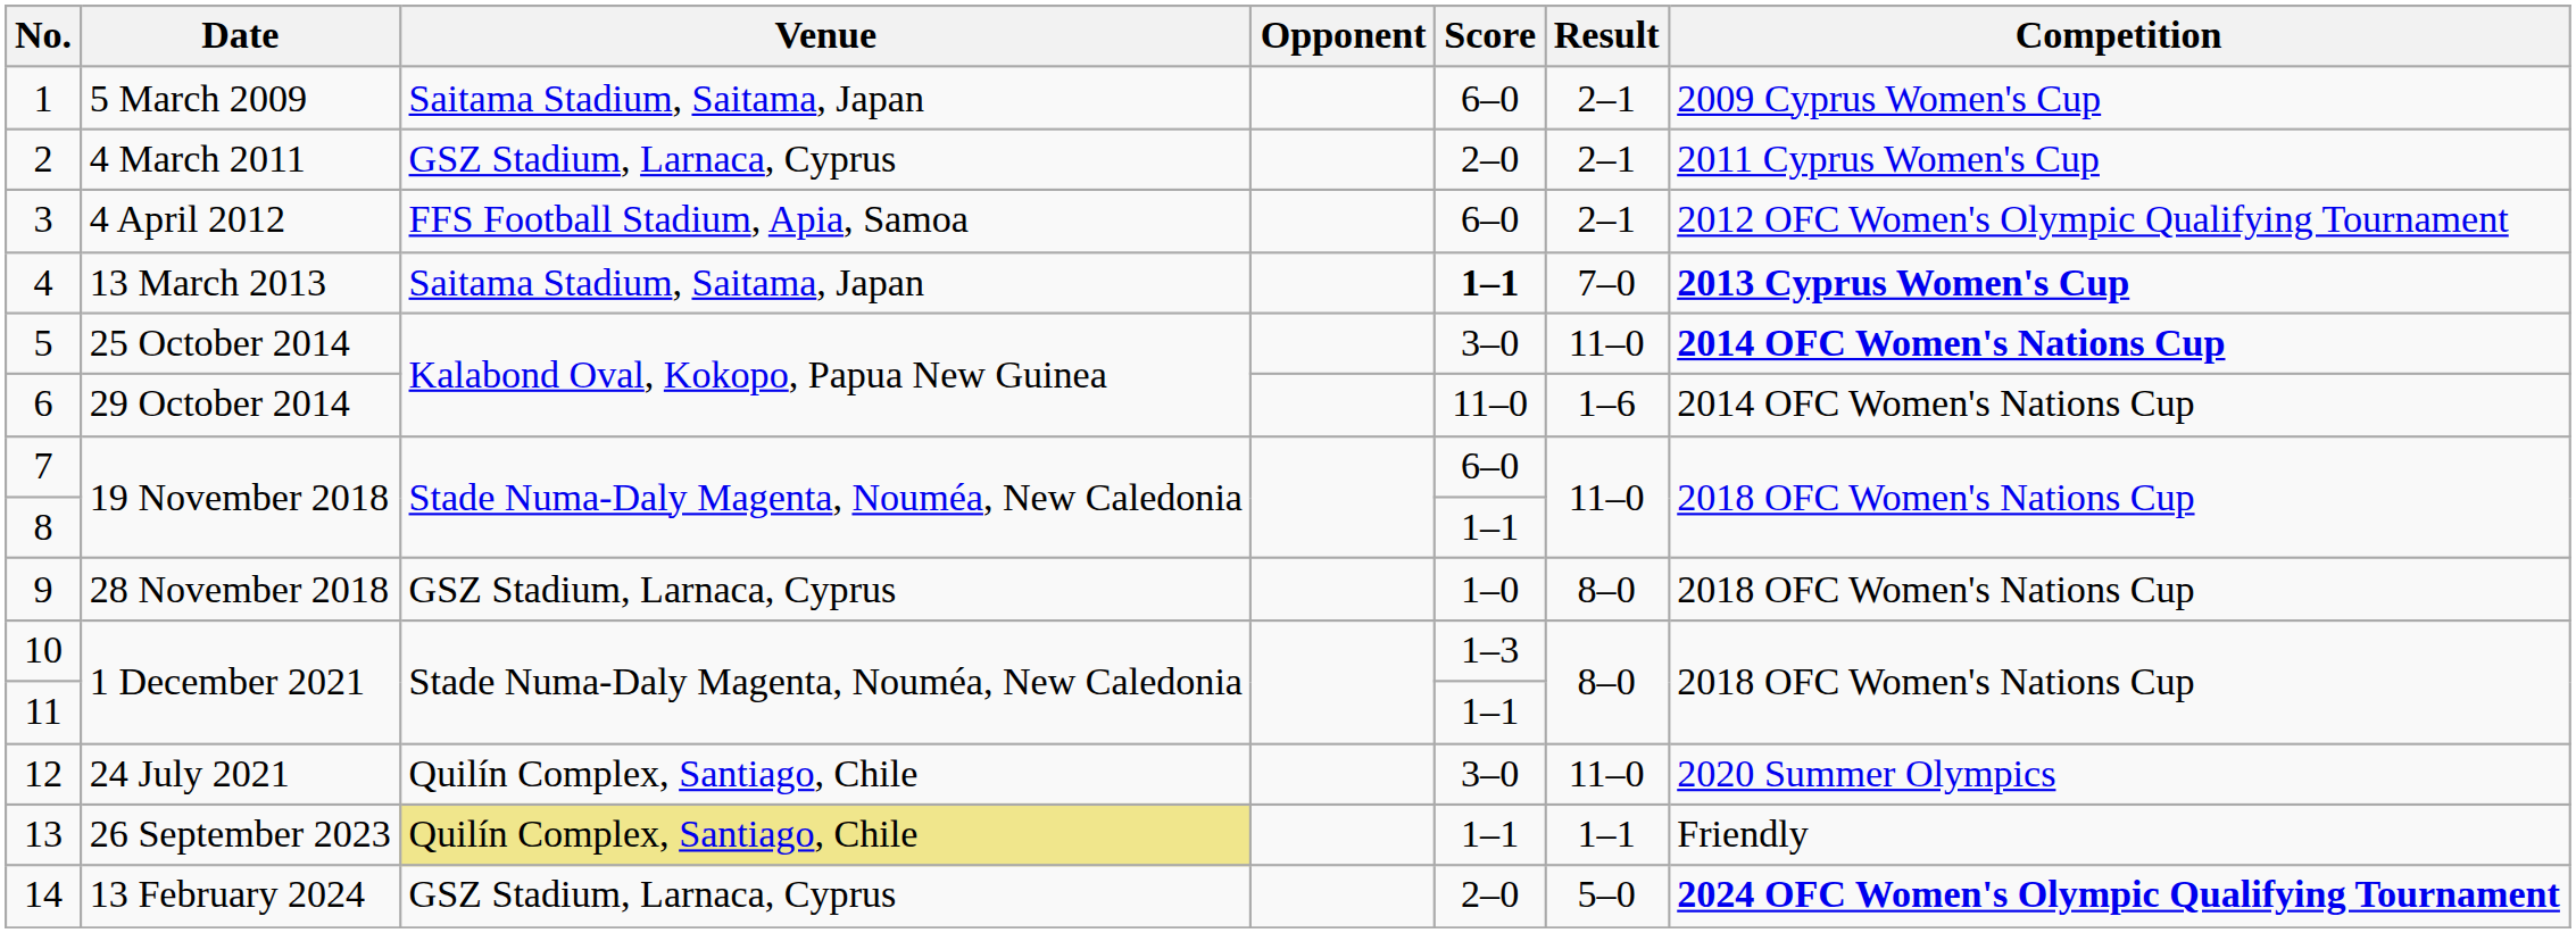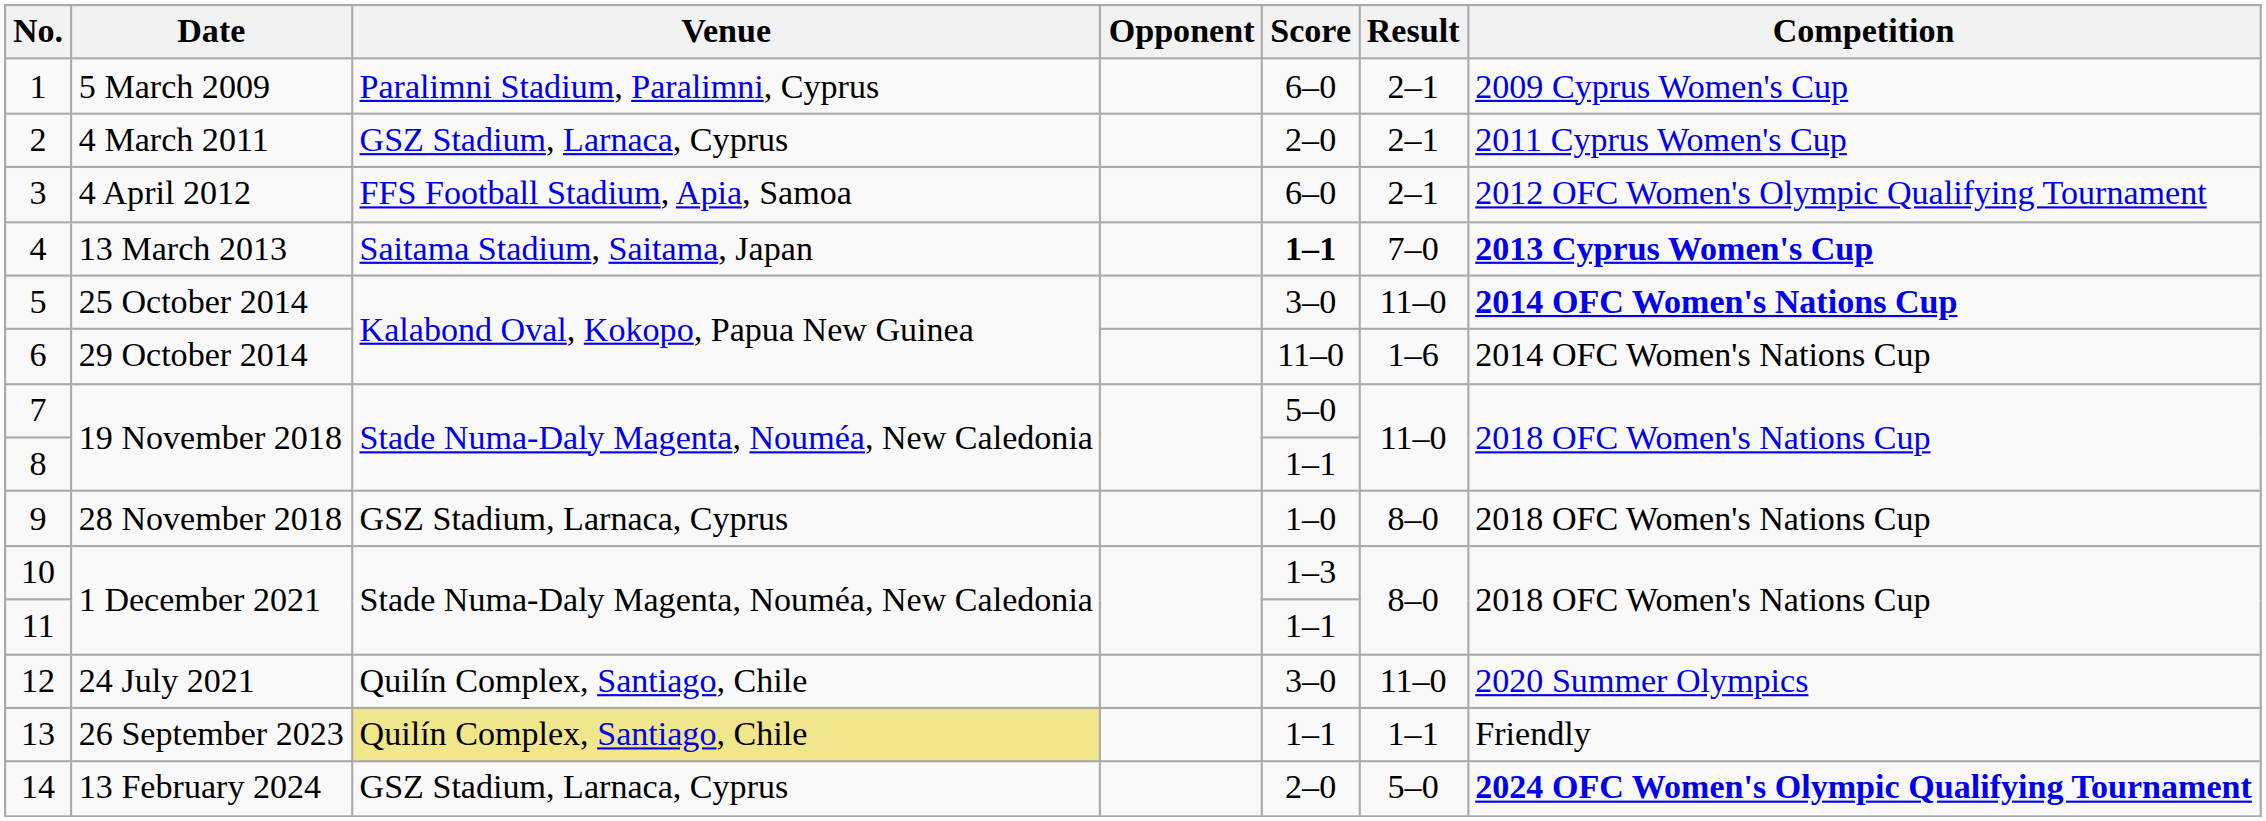 <table class="wikitable sortable">
 <tr>
 <th scope="col">No.</th>
 <th scope="col">Date</th>
 <th scope="col">Venue</th>
 <th scope="col">Opponent</th>
 <th scope="col">Score</th>
 <th scope="col">Result</th>
 <th scope="col">Competition</th>
 </tr>
 <tr>
 <td style="text-align:center">1</td>
 <td>5 March 2009</td>
-<td><a href='#'>Saitama Stadium</a>, <a href='#'>Saitama</a>, Japan</td>
+<td><a href='#'>Paralimni Stadium</a>, <a href='#'>Paralimni</a>, Cyprus</td>
 <td></td>
 <td style="text-align:center">6–0</td>
 <td style="text-align:center">2–1</td>
 <td><a href='#'>2009 Cyprus Women's Cup</a></td>
 </tr>
 <tr>
 <td style="text-align:center">2</td>
 <td>4 March 2011</td>
 <td><a href='#'>GSZ Stadium</a>, <a href='#'>Larnaca</a>, Cyprus</td>
 <td></td>
 <td style="text-align:center">2–0</td>
 <td style="text-align:center">2–1</td>
 <td><a href='#'>2011 Cyprus Women's Cup</a></td>
 </tr>
 <tr>
 <td style="text-align:center">3</td>
 <td>4 April 2012</td>
 <td><a href='#'>FFS Football Stadium</a>, <a href='#'>Apia</a>, Samoa</td>
 <td></td>
 <td style="text-align:center">6–0</td>
 <td style="text-align:center">2–1</td>
 <td><a href='#'>2012 OFC Women's Olympic Qualifying Tournament</a></td>
 </tr>
 <tr>
 <td style="text-align:center">4</td>
 <td>13 March 2013</td>
 <td><a href='#'>Saitama Stadium</a>, <a href='#'>Saitama</a>, Japan</td>
 <td></td>
 <td style="text-align:center"><strong>1–1</strong></td>
 <td style="text-align:center">7–0</td>
 <td><strong><a href='#'>2013 Cyprus Women's Cup</a></strong></td>
 </tr>
 <tr>
 <td style="text-align:center">5</td>
 <td>25 October 2014</td>
 <td rowspan="2"><a href='#'>Kalabond Oval</a>, <a href='#'>Kokopo</a>, Papua New Guinea</td>
 <td></td>
 <td style="text-align:center">3–0</td>
 <td style="text-align:center">11–0</td>
 <td><strong><a href='#'>2014 OFC Women's Nations Cup</a></strong></td>
 </tr>
 <tr>
 <td style="text-align:center">6</td>
 <td>29 October 2014</td>
 <td></td>
 <td style="text-align:center">11–0</td>
 <td style="text-align:center">1–6</td>
 <td>2014 OFC Women's Nations Cup</td>
 </tr>
 <tr>
 <td style="text-align:center">7</td>
 <td rowspan="2">19 November 2018</td>
 <td rowspan="2"><a href='#'>Stade Numa-Daly Magenta</a>, <a href='#'>Nouméa</a>, New Caledonia</td>
 <td rowspan="2"></td>
-<td style="text-align:center">6–0</td>
+<td style="text-align:center">5–0</td>
 <td rowspan="2" style="text-align:center">11–0</td>
 <td rowspan="2"><a href='#'>2018 OFC Women's Nations Cup</a></td>
 </tr>
 <tr>
 <td style="text-align:center">8</td>
 <td style="text-align:center">1–1</td>
 </tr>
 <tr>
 <td style="text-align:center">9</td>
 <td>28 November 2018</td>
 <td>GSZ Stadium, Larnaca, Cyprus</td>
 <td></td>
 <td style="text-align:center">1–0</td>
 <td style="text-align:center">8–0</td>
 <td>2018 OFC Women's Nations Cup</td>
 </tr>
 <tr>
 <td style="text-align:center">10</td>
 <td rowspan="2">1 December 2021</td>
 <td rowspan="2">Stade Numa-Daly Magenta, Nouméa, New Caledonia</td>
 <td rowspan="2"></td>
 <td style="text-align:center">1–3</td>
 <td rowspan="2" style="text-align:center">8–0</td>
 <td rowspan="2">2018 OFC Women's Nations Cup</td>
 </tr>
 <tr>
 <td style="text-align:center">11</td>
 <td style="text-align:center">1–1</td>
 </tr>
 <tr>
 <td style="text-align:center">12</td>
 <td>24 July 2021</td>
 <td>Quilín Complex, <a href='#'>Santiago</a>, Chile</td>
 <td></td>
 <td style="text-align:center">3–0</td>
 <td style="text-align:center">11–0</td>
 <td><a href='#'>2020 Summer Olympics</a></td>
 </tr>
 <tr>
 <td style="text-align:center">13</td>
 <td>26 September 2023</td>
 <td style="background: khaki;">Quilín Complex, <a href='#'>Santiago</a>, Chile</td>
 <td></td>
 <td style="text-align:center">1–1</td>
 <td style="text-align:center">1–1</td>
 <td>Friendly</td>
 </tr>
 <tr>
 <td style="text-align:center">14</td>
 <td>13 February 2024</td>
 <td>GSZ Stadium, Larnaca, Cyprus</td>
 <td></td>
 <td style="text-align:center">2–0</td>
 <td style="text-align:center">5–0</td>
 <td><strong><a href='#'>2024 OFC Women's Olympic Qualifying Tournament</a></strong></td>
 </tr>
 <tr>
 </tr>
 </table>
